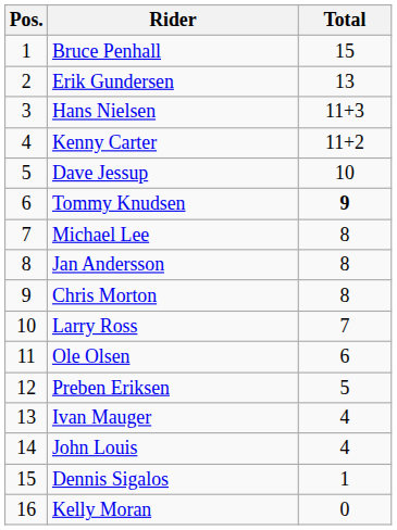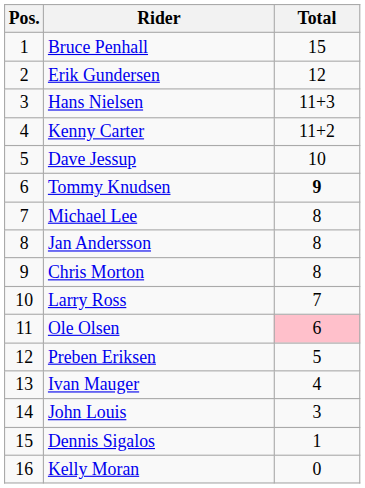 <table class=wikitable>
 <tr>
 <th width=25px>Pos.</th>
 <th width=200px>Rider</th>
 <th width=70px>Total</th>
 </tr>
 <tr align=center >
 <td>1</td>
 <td align=left> <a href='#'>Bruce Penhall</a></td>
 <td>15</td>
 </tr>
 <tr align=center >
 <td>2</td>
 <td align=left> <a href='#'>Erik Gundersen</a></td>
-<td>13</td>
+<td>12</td>
 </tr>
 <tr align=center >
 <td>3</td>
 <td align=left> <a href='#'>Hans Nielsen</a></td>
 <td>11+3</td>
 </tr>
 <tr align=center >
 <td>4</td>
 <td align=left> <a href='#'>Kenny Carter</a></td>
 <td>11+2</td>
 </tr>
 <tr align=center >
 <td>5</td>
 <td align=left> <a href='#'>Dave Jessup</a></td>
 <td>10</td>
 </tr>
 <tr align=center >
 <td>6</td>
 <td align=left> <a href='#'>Tommy Knudsen</a></td>
 <td><strong>9</strong></td>
 </tr>
 <tr align=center >
 <td>7</td>
 <td align=left> <a href='#'>Michael Lee</a></td>
 <td>8</td>
 </tr>
 <tr align=center >
 <td>8</td>
 <td align=left> <a href='#'>Jan Andersson</a></td>
 <td>8</td>
 </tr>
 <tr align=center >
 <td>9</td>
 <td align=left> <a href='#'>Chris Morton</a></td>
 <td>8</td>
 </tr>
 <tr align=center >
 <td>10</td>
 <td align=left> <a href='#'>Larry Ross</a></td>
 <td>7</td>
 </tr>
 <tr align=center >
 <td>11</td>
 <td align=left> <a href='#'>Ole Olsen</a></td>
-<td>6</td>
+<td style="background: pink;">6</td>
 </tr>
 <tr align=center >
 <td>12</td>
 <td align=left> <a href='#'>Preben Eriksen</a></td>
 <td>5</td>
 </tr>
 <tr align=center>
 <td>13</td>
 <td align=left> <a href='#'>Ivan Mauger</a></td>
 <td>4</td>
 </tr>
 <tr align=center>
 <td>14</td>
 <td align=left> <a href='#'>John Louis</a></td>
-<td>4</td>
+<td>3</td>
 </tr>
 <tr align=center>
 <td>15</td>
 <td align=left> <a href='#'>Dennis Sigalos</a></td>
 <td>1</td>
 </tr>
 <tr align=center>
 <td>16</td>
 <td align=left> <a href='#'>Kelly Moran</a></td>
 <td>0</td>
 </tr>
 </table>
